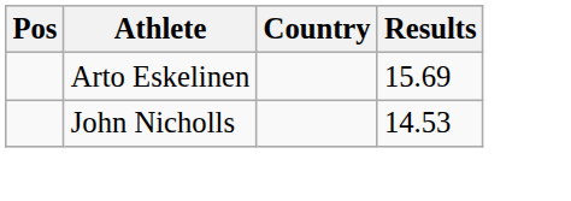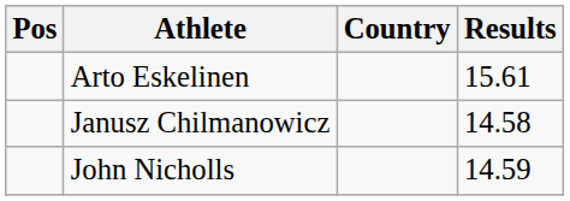 <table class="wikitable wikble">
 <tr>
 <th>Pos</th>
 <th>Athlete</th>
 <th>Country</th>
 <th>Results</th>
 </tr>
 <tr>
 <td align="center"></td>
 <td>Arto Eskelinen</td>
 <td></td>
-<td>15.69</td>
+<td>15.61</td>
+</tr>
+<tr>
+<td align="center"></td>
+<td>Janusz Chilmanowicz</td>
+<td></td>
+<td>14.58</td>
 </tr>
 <tr>
 <td align="center"></td>
 <td>John Nicholls</td>
 <td></td>
-<td>14.53</td>
+<td>14.59</td>
 </tr>
 </table>
